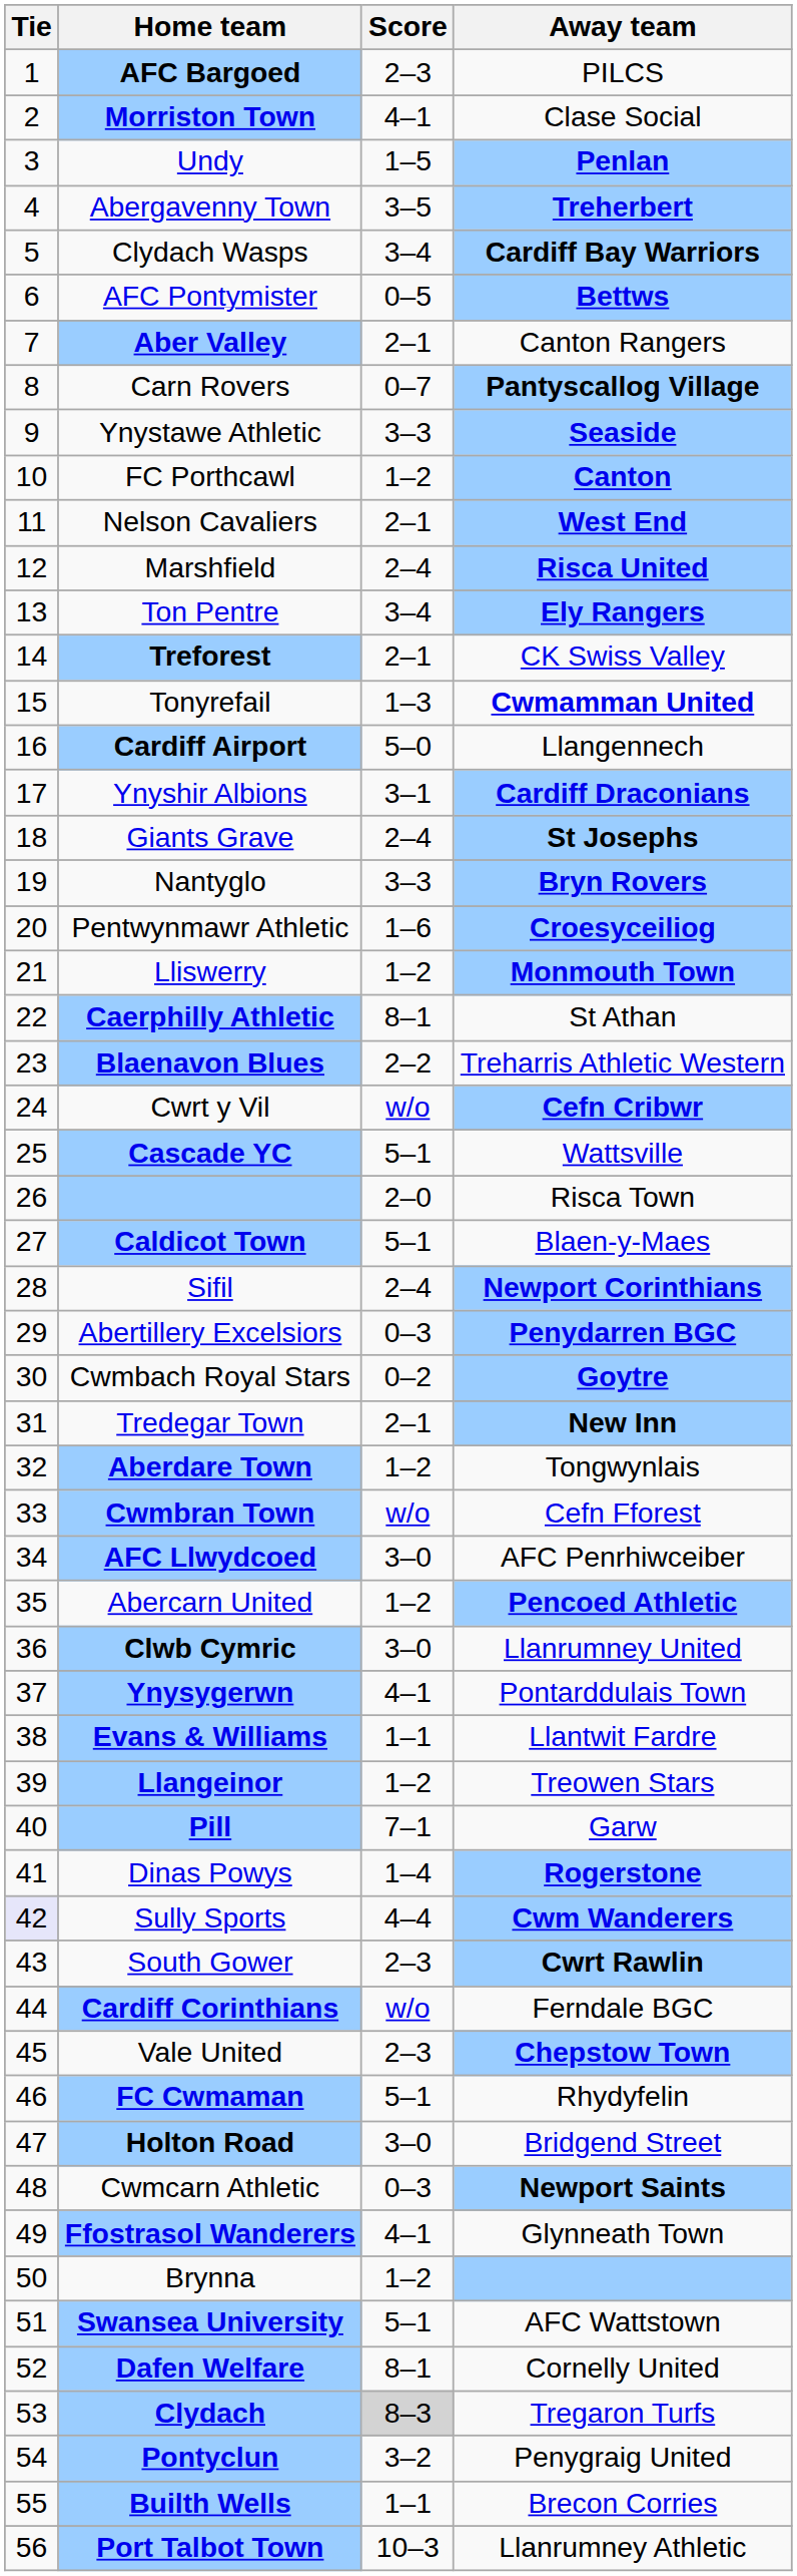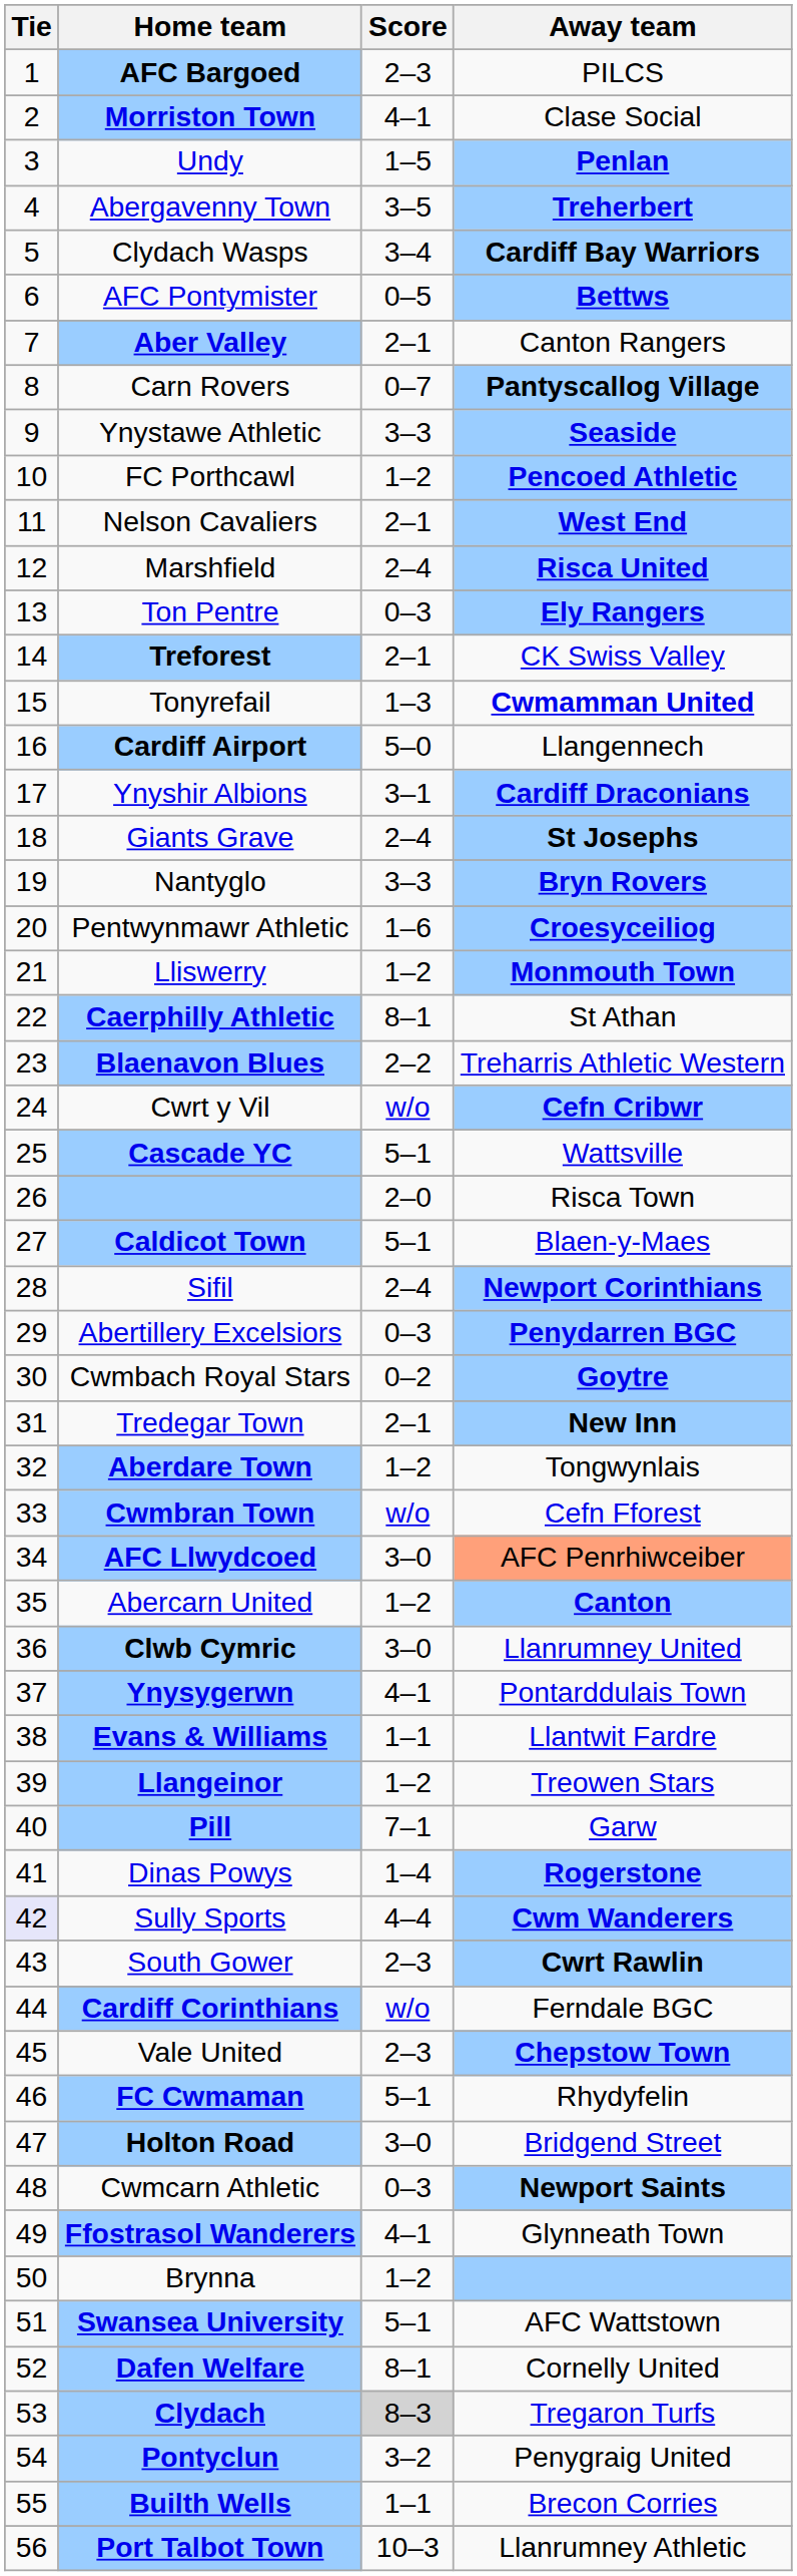 <table class="wikitable" style="text-align:center">
 <tr>
 <th>Tie</th>
 <th>Home team</th>
 <th>Score</th>
 <th>Away team</th>
 </tr>
 <tr>
 <td>1</td>
 <td style="background:#9acdff;"><strong>AFC Bargoed</strong></td>
 <td>2–3</td>
 <td>PILCS</td>
 </tr>
 <tr>
 <td>2</td>
 <td style="background:#9acdff;"><strong><a href='#'>Morriston Town</a></strong></td>
 <td>4–1</td>
 <td>Clase Social</td>
 </tr>
 <tr>
 <td>3</td>
 <td><a href='#'>Undy</a></td>
 <td>1–5</td>
 <td style="background:#9acdff;"><strong><a href='#'>Penlan</a></strong></td>
 </tr>
 <tr>
 <td>4</td>
 <td><a href='#'>Abergavenny Town</a></td>
 <td>3–5</td>
 <td style="background:#9acdff;"><strong><a href='#'>Treherbert</a></strong></td>
 </tr>
 <tr>
 <td>5</td>
 <td>Clydach Wasps</td>
 <td>3–4</td>
 <td style="background:#9acdff;"><strong>Cardiff Bay Warriors</strong></td>
 </tr>
 <tr>
 <td>6</td>
 <td><a href='#'>AFC Pontymister</a></td>
 <td>0–5</td>
 <td style="background:#9acdff;"><strong><a href='#'>Bettws</a></strong></td>
 </tr>
 <tr>
 <td>7</td>
 <td style="background:#9acdff;"><strong><a href='#'>Aber Valley</a></strong></td>
 <td>2–1</td>
 <td>Canton Rangers</td>
 </tr>
 <tr>
 <td>8</td>
 <td>Carn Rovers</td>
 <td>0–7</td>
 <td style="background:#9acdff;"><strong>Pantyscallog Village</strong></td>
 </tr>
 <tr>
 <td>9</td>
 <td>Ynystawe Athletic</td>
 <td>3–3 </td>
 <td style="background:#9acdff;"><strong><a href='#'>Seaside</a></strong></td>
 </tr>
 <tr>
 <td>10</td>
 <td>FC Porthcawl</td>
 <td>1–2</td>
-<td style="background:#9acdff;"><strong><a href='#'>Canton</a></strong></td>
+<td style="background:#9acdff;"><strong><a href='#'>Pencoed Athletic</a></strong></td>
 </tr>
 <tr>
 <td>11</td>
 <td>Nelson Cavaliers</td>
 <td>2–1</td>
 <td style="background:#9acdff;"><strong><a href='#'>West End</a></strong></td>
 </tr>
 <tr>
 <td>12</td>
 <td>Marshfield</td>
 <td>2–4</td>
 <td style="background:#9acdff;"><strong><a href='#'>Risca United</a></strong></td>
 </tr>
 <tr>
 <td>13</td>
 <td><a href='#'>Ton Pentre</a></td>
-<td>3–4</td>
+<td>0–3</td>
 <td style="background:#9acdff;"><strong><a href='#'>Ely Rangers</a></strong></td>
 </tr>
 <tr>
 <td>14</td>
 <td style="background:#9acdff;"><strong>Treforest</strong></td>
 <td>2–1</td>
 <td><a href='#'>CK Swiss Valley</a></td>
 </tr>
 <tr>
 <td>15</td>
 <td>Tonyrefail</td>
 <td>1–3</td>
 <td><strong><a href='#'>Cwmamman United</a></strong></td>
 </tr>
 <tr>
 <td>16</td>
 <td style="background:#9acdff;"><strong>Cardiff Airport</strong></td>
 <td>5–0</td>
 <td>Llangennech</td>
 </tr>
 <tr>
 <td>17</td>
 <td><a href='#'>Ynyshir Albions</a></td>
 <td>3–1</td>
 <td style="background:#9acdff;"><strong><a href='#'>Cardiff Draconians</a></strong></td>
 </tr>
 <tr>
 <td>18</td>
 <td><a href='#'>Giants Grave</a></td>
 <td>2–4</td>
 <td style="background:#9acdff;"><strong>St Josephs</strong></td>
 </tr>
 <tr>
 <td>19</td>
 <td>Nantyglo</td>
 <td>3–3 </td>
 <td style="background:#9acdff;"><strong><a href='#'>Bryn Rovers</a></strong></td>
 </tr>
 <tr>
 <td>20</td>
 <td>Pentwynmawr Athletic</td>
 <td>1–6</td>
 <td style="background:#9acdff;"><strong><a href='#'>Croesyceiliog</a></strong></td>
 </tr>
 <tr>
 <td>21</td>
 <td><a href='#'>Lliswerry</a></td>
 <td>1–2</td>
 <td style="background:#9acdff;"><strong><a href='#'>Monmouth Town</a></strong></td>
 </tr>
 <tr>
 <td>22</td>
 <td style="background:#9acdff;"><strong><a href='#'>Caerphilly Athletic</a></strong></td>
 <td>8–1</td>
 <td>St Athan</td>
 </tr>
 <tr>
 <td>23</td>
 <td style="background:#9acdff;"><strong><a href='#'>Blaenavon Blues</a></strong></td>
 <td>2–2 </td>
 <td><a href='#'>Treharris Athletic Western</a></td>
 </tr>
 <tr>
 <td>24</td>
 <td>Cwrt y Vil</td>
 <td><a href='#'>w/o</a></td>
 <td style="background:#9acdff;"><strong><a href='#'>Cefn Cribwr</a></strong></td>
 </tr>
 <tr>
 <td>25</td>
 <td style="background:#9acdff;"><strong><a href='#'>Cascade YC</a></strong></td>
 <td>5–1</td>
 <td><a href='#'>Wattsville</a></td>
 </tr>
 <tr>
 <td>26</td>
 <td style="background:#9acdff;"></td>
 <td>2–0</td>
 <td>Risca Town</td>
 </tr>
 <tr>
 <td>27</td>
 <td style="background:#9acdff;"><strong><a href='#'>Caldicot Town</a></strong></td>
 <td>5–1</td>
 <td><a href='#'>Blaen-y-Maes</a></td>
 </tr>
 <tr>
 <td>28</td>
 <td><a href='#'>Sifil</a></td>
 <td>2–4</td>
 <td style="background:#9acdff;"><strong><a href='#'>Newport Corinthians</a></strong></td>
 </tr>
 <tr>
 <td>29</td>
 <td><a href='#'>Abertillery Excelsiors</a></td>
 <td>0–3</td>
 <td style="background:#9acdff;"><strong><a href='#'>Penydarren BGC</a></strong></td>
 </tr>
 <tr>
 <td>30</td>
 <td>Cwmbach Royal Stars</td>
 <td>0–2</td>
 <td style="background:#9acdff;"><strong><a href='#'>Goytre</a></strong></td>
 </tr>
 <tr>
 <td>31</td>
 <td><a href='#'>Tredegar Town</a></td>
 <td>2–1</td>
 <td style="background:#9acdff;"><strong>New Inn</strong></td>
 </tr>
 <tr>
 <td>32</td>
 <td style="background:#9acdff;"><strong><a href='#'>Aberdare Town</a></strong></td>
 <td>1–2</td>
 <td>Tongwynlais</td>
 </tr>
 <tr>
 <td>33</td>
 <td style="background:#9acdff;"><strong><a href='#'>Cwmbran Town</a></strong></td>
 <td><a href='#'>w/o</a></td>
 <td><a href='#'>Cefn Fforest</a></td>
 </tr>
 <tr>
 <td>34</td>
 <td style="background:#9acdff;"><strong><a href='#'>AFC Llwydcoed</a></strong></td>
 <td>3–0</td>
-<td>AFC Penrhiwceiber</td>
+<td style="background: lightsalmon;">AFC Penrhiwceiber</td>
 </tr>
 <tr>
 <td>35</td>
 <td><a href='#'>Abercarn United</a></td>
 <td>1–2</td>
-<td style="background:#9acdff;"><strong><a href='#'>Pencoed Athletic</a></strong></td>
+<td style="background:#9acdff;"><strong><a href='#'>Canton</a></strong></td>
 </tr>
 <tr>
 <td>36</td>
 <td style="background:#9acdff;"><strong>Clwb Cymric</strong></td>
 <td>3–0</td>
 <td><a href='#'>Llanrumney United</a></td>
 </tr>
 <tr>
 <td>37</td>
 <td style="background:#9acdff;"><strong><a href='#'>Ynysygerwn</a></strong></td>
 <td>4–1</td>
 <td><a href='#'>Pontarddulais Town</a></td>
 </tr>
 <tr>
 <td>38</td>
 <td style="background:#9acdff;"><strong><a href='#'>Evans & Williams</a></strong></td>
 <td>1–1 </td>
 <td><a href='#'>Llantwit Fardre</a></td>
 </tr>
 <tr>
 <td>39</td>
 <td style="background:#9acdff;"><strong><a href='#'>Llangeinor</a></strong></td>
 <td>1–2</td>
 <td><a href='#'>Treowen Stars</a></td>
 </tr>
 <tr>
 <td>40</td>
 <td style="background:#9acdff;"><strong><a href='#'>Pill</a></strong></td>
 <td>7–1</td>
 <td><a href='#'>Garw</a></td>
 </tr>
 <tr>
 <td>41</td>
 <td><a href='#'>Dinas Powys</a></td>
 <td>1–4</td>
 <td style="background:#9acdff;"><strong><a href='#'>Rogerstone</a></strong></td>
 </tr>
 <tr>
 <td style="background: lavender;">42</td>
 <td><a href='#'>Sully Sports</a></td>
 <td>4–4 </td>
 <td style="background:#9acdff;"><strong><a href='#'>Cwm Wanderers</a></strong></td>
 </tr>
 <tr>
 <td>43</td>
 <td><a href='#'>South Gower</a></td>
 <td>2–3</td>
 <td style="background:#9acdff;"><strong>Cwrt Rawlin</strong></td>
 </tr>
 <tr>
 <td>44</td>
 <td style="background:#9acdff;"><strong><a href='#'>Cardiff Corinthians</a></strong></td>
 <td><a href='#'>w/o</a></td>
 <td>Ferndale BGC</td>
 </tr>
 <tr>
 <td>45</td>
 <td>Vale United</td>
 <td>2–3</td>
 <td style="background:#9acdff;"><strong><a href='#'>Chepstow Town</a></strong></td>
 </tr>
 <tr>
 <td>46</td>
 <td style="background:#9acdff;"><strong><a href='#'>FC Cwmaman</a></strong></td>
 <td>5–1</td>
 <td>Rhydyfelin</td>
 </tr>
 <tr>
 <td>47</td>
 <td style="background:#9acdff;"><strong>Holton Road</strong></td>
 <td>3–0</td>
 <td><a href='#'>Bridgend Street</a></td>
 </tr>
 <tr>
 <td>48</td>
 <td>Cwmcarn Athletic</td>
 <td>0–3</td>
 <td style="background:#9acdff;"><strong>Newport Saints</strong></td>
 </tr>
 <tr>
 <td>49</td>
 <td style="background:#9acdff;"><strong><a href='#'>Ffostrasol Wanderers</a></strong></td>
 <td>4–1</td>
 <td>Glynneath Town</td>
 </tr>
 <tr>
 <td>50</td>
 <td>Brynna</td>
 <td>1–2</td>
 <td style="background:#9acdff;"></td>
 </tr>
 <tr>
 <td>51</td>
 <td style="background:#9acdff;"><strong><a href='#'>Swansea University</a></strong></td>
 <td>5–1</td>
 <td>AFC Wattstown</td>
 </tr>
 <tr>
 <td>52</td>
 <td style="background:#9acdff;"><strong><a href='#'>Dafen Welfare</a></strong></td>
 <td>8–1</td>
 <td>Cornelly United</td>
 </tr>
 <tr>
 <td>53</td>
 <td style="background:#9acdff;"><strong><a href='#'>Clydach</a></strong></td>
 <td style="background: lightgrey;">8–3</td>
 <td><a href='#'>Tregaron Turfs</a></td>
 </tr>
 <tr>
 <td>54</td>
 <td style="background:#9acdff;"><strong><a href='#'>Pontyclun</a></strong></td>
 <td>3–2</td>
 <td>Penygraig United</td>
 </tr>
 <tr>
 <td>55</td>
 <td style="background:#9acdff;"><strong><a href='#'>Builth Wells</a></strong></td>
 <td>1–1 </td>
 <td><a href='#'>Brecon Corries</a></td>
 </tr>
 <tr>
 <td>56</td>
 <td style="background:#9acdff;"><strong><a href='#'>Port Talbot Town</a></strong></td>
 <td>10–3</td>
 <td>Llanrumney Athletic</td>
 </tr>
 </table>
